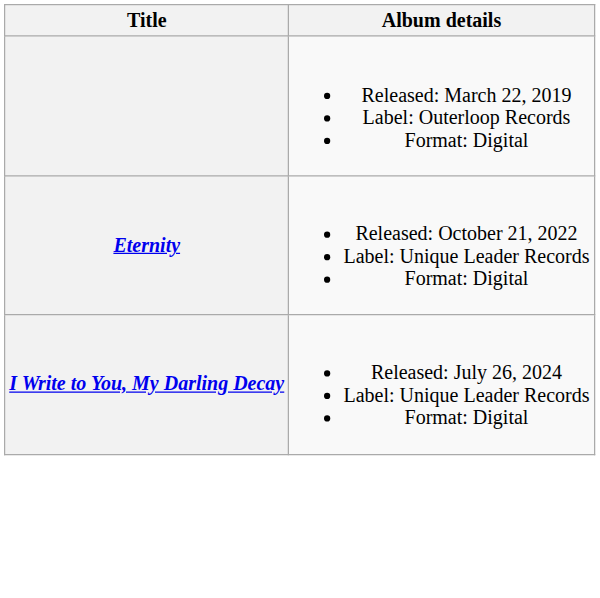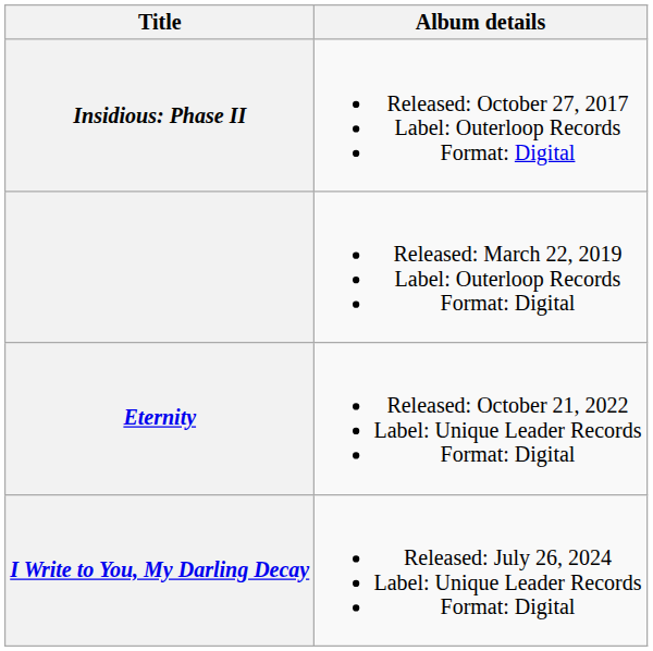 <table class="wikitable plainrowheaders" style="text-align:center;">
 <tr>
 <th scope="col">Title</th>
 <th scope="col">Album details</th>
+</tr>
+<tr>
+<th scope="row"><em>Insidious: Phase II</em></th>
+<td><br><ul><li>Released: October 27, 2017</li><li>Label: Outerloop Records</li><li>Format: <a href='#'>Digital</a></li></ul></td>
 </tr>
 <tr>
 <th scope="row"><em></em></th>
 <td><br><ul><li>Released: March 22, 2019</li><li>Label: Outerloop Records</li><li>Format: Digital</li></ul></td>
 </tr>
 <tr>
 <th scope="row"><em><a href='#'>Eternity</a></em></th>
 <td><br><ul><li>Released: October 21, 2022</li><li>Label: Unique Leader Records</li><li>Format: Digital</li></ul></td>
 </tr>
 <tr>
 <th scope="row"><em><a href='#'>I Write to You, My Darling Decay</a></em></th>
 <td><br><ul><li>Released: July 26, 2024</li><li>Label: Unique Leader Records</li><li>Format: Digital</li></ul></td>
 </tr>
 </table>
